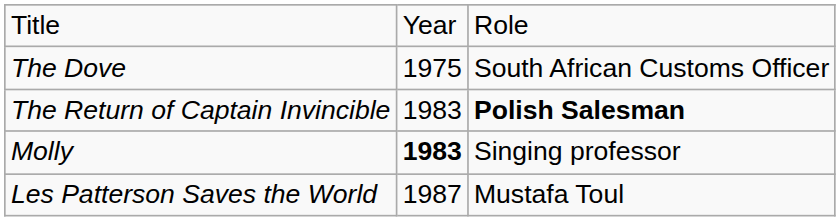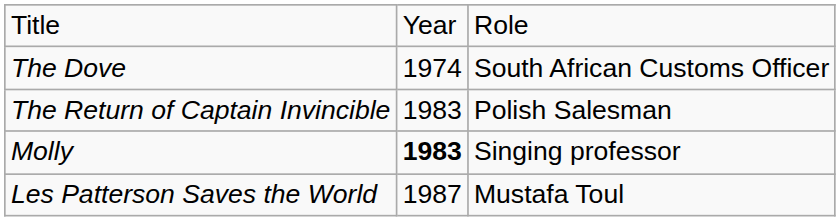 <table class="wikitable">
 <tr>
 <td>Title</td>
 <td>Year</td>
 <td>Role</td>
 </tr>
 <tr>
 <td><em>The Dove</em></td>
-<td>1975</td>
+<td>1974</td>
 <td>South African Customs Officer</td>
 </tr>
 <tr>
 <td><em>The Return of Captain Invincible</em></td>
 <td>1983</td>
-<td><strong>Polish Salesman</strong></td>
+<td>Polish Salesman</td>
 </tr>
 <tr>
 <td><em>Molly</em></td>
 <td><strong>1983</strong></td>
 <td>Singing professor</td>
 </tr>
 <tr>
 <td><em>Les Patterson Saves the World</em></td>
 <td>1987</td>
 <td>Mustafa Toul</td>
 </tr>
 </table>
